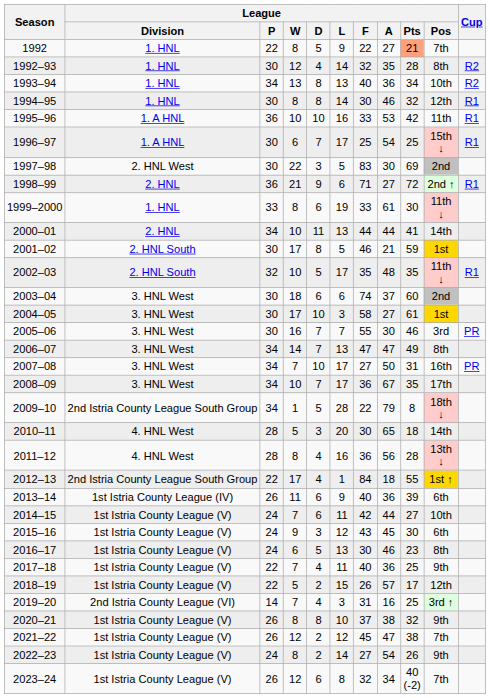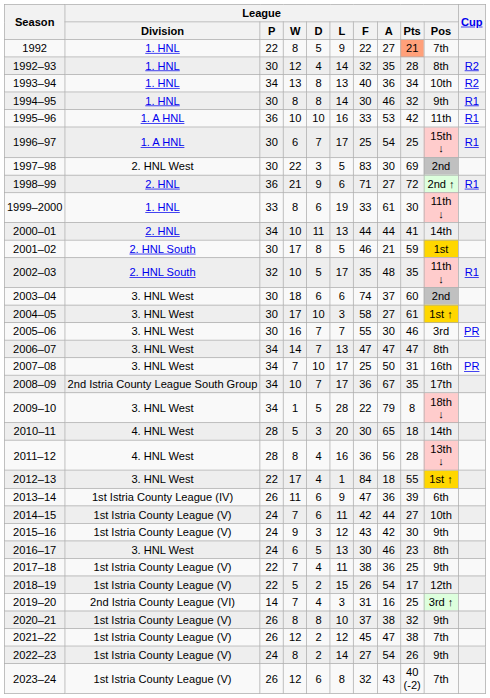 <table class="wikitable" style="font-size:95%; text-align: center;">
 <tr>
 <th rowspan=2>Season</th>
 <th colspan=9>League</th>
 <th rowspan=2 width="30"><a href='#'>Cup</a></th>
 </tr>
 <tr>
 <th>Division</th>
 <th width="25">P</th>
 <th width="25">W</th>
 <th width="25">D</th>
 <th width="25">L</th>
 <th width="25">F</th>
 <th width="25">A</th>
 <th width="25">Pts</th>
 <th width="40">Pos</th>
 </tr>
 <tr>
 <td>1992</td>
 <td><a href='#'>1. HNL</a></td>
 <td>22</td>
 <td>8</td>
 <td>5</td>
 <td>9</td>
 <td>22</td>
 <td>27</td>
 <td style="background: lightsalmon;">21</td>
 <td>7th</td>
 <td></td>
 </tr>
 <tr bgcolor=#EEEEEE>
 <td>1992–93</td>
 <td><a href='#'>1. HNL</a></td>
 <td>30</td>
 <td>12</td>
 <td>4</td>
 <td>14</td>
 <td>32</td>
 <td>35</td>
 <td>28</td>
 <td>8th</td>
 <td><a href='#'>R2</a></td>
 </tr>
 <tr>
 <td>1993–94</td>
 <td><a href='#'>1. HNL</a></td>
 <td>34</td>
 <td>13</td>
 <td>8</td>
 <td>13</td>
 <td>40</td>
 <td>36</td>
 <td>34</td>
 <td>10th</td>
 <td><a href='#'>R2</a></td>
 </tr>
 <tr bgcolor=#EEEEEE>
 <td>1994–95</td>
 <td><a href='#'>1. HNL</a></td>
 <td>30</td>
 <td>8</td>
 <td>8</td>
 <td>14</td>
 <td>30</td>
 <td>46</td>
 <td>32</td>
-<td>12th</td>
+<td>9th</td>
 <td><a href='#'>R1</a></td>
 </tr>
 <tr>
 <td>1995–96</td>
 <td><a href='#'>1. A HNL</a></td>
 <td>36</td>
 <td>10</td>
 <td>10</td>
 <td>16</td>
 <td>33</td>
 <td>53</td>
 <td>42</td>
 <td>11th</td>
 <td><a href='#'>R1</a></td>
 </tr>
 <tr bgcolor=#EEEEEE>
 <td>1996–97</td>
 <td><a href='#'>1. A HNL</a></td>
 <td>30</td>
 <td>6</td>
 <td>7</td>
 <td>17</td>
 <td>25</td>
 <td>54</td>
 <td>25</td>
 <td bgcolor="#FFCCCC">15th ↓</td>
 <td><a href='#'>R1</a></td>
 </tr>
 <tr>
 <td>1997–98</td>
 <td>2. HNL West</td>
 <td>30</td>
 <td>22</td>
 <td>3</td>
 <td>5</td>
 <td>83</td>
 <td>30</td>
 <td>69</td>
 <td bgcolor="silver">2nd</td>
 <td></td>
 </tr>
 <tr bgcolor=#EEEEEE>
 <td>1998–99</td>
 <td><a href='#'>2. HNL</a></td>
 <td>36</td>
 <td>21</td>
 <td>9</td>
 <td>6</td>
 <td>71</td>
 <td>27</td>
 <td>72</td>
 <td bgcolor="#DDFFDD">2nd ↑</td>
 <td><a href='#'>R1</a></td>
 </tr>
 <tr>
 <td>1999–2000</td>
 <td><a href='#'>1. HNL</a></td>
 <td>33</td>
 <td>8</td>
 <td>6</td>
 <td>19</td>
 <td>33</td>
 <td>61</td>
 <td>30</td>
 <td bgcolor="#FFCCCC">11th ↓</td>
 <td></td>
 </tr>
 <tr bgcolor=#EEEEEE>
 <td>2000–01</td>
 <td><a href='#'>2. HNL</a></td>
 <td>34</td>
 <td>10</td>
 <td>11</td>
 <td>13</td>
 <td>44</td>
 <td>44</td>
 <td>41</td>
 <td>14th</td>
 <td></td>
 </tr>
 <tr>
 <td>2001–02</td>
 <td><a href='#'>2. HNL South</a></td>
 <td>30</td>
 <td>17</td>
 <td>8</td>
 <td>5</td>
 <td>46</td>
 <td>21</td>
 <td>59</td>
 <td bgcolor="gold">1st</td>
 <td></td>
 </tr>
 <tr bgcolor=#EEEEEE>
 <td>2002–03</td>
 <td><a href='#'>2. HNL South</a></td>
 <td>32</td>
 <td>10</td>
 <td>5</td>
 <td>17</td>
 <td>35</td>
 <td>48</td>
 <td>35</td>
 <td bgcolor="#FFCCCC">11th ↓</td>
 <td><a href='#'>R1</a></td>
 </tr>
 <tr>
 <td>2003–04</td>
 <td>3. HNL West</td>
 <td>30</td>
 <td>18</td>
 <td>6</td>
 <td>6</td>
 <td>74</td>
 <td>37</td>
 <td>60</td>
 <td bgcolor="silver">2nd</td>
 <td></td>
 </tr>
 <tr bgcolor=#EEEEEE>
 <td>2004–05</td>
 <td>3. HNL West</td>
 <td>30</td>
 <td>17</td>
 <td>10</td>
 <td>3</td>
 <td>58</td>
 <td>27</td>
 <td>61</td>
-<td bgcolor="gold">1st</td>
+<td bgcolor="gold">1st ↑</td>
 <td></td>
 </tr>
 <tr>
 <td>2005–06</td>
 <td>3. HNL West</td>
 <td>30</td>
 <td>16</td>
 <td>7</td>
 <td>7</td>
 <td>55</td>
 <td>30</td>
 <td>46</td>
 <td>3rd</td>
 <td><a href='#'>PR</a></td>
 </tr>
 <tr bgcolor=#EEEEEE>
 <td>2006–07</td>
 <td>3. HNL West</td>
 <td>34</td>
 <td>14</td>
 <td>7</td>
 <td>13</td>
 <td>47</td>
 <td>47</td>
-<td>49</td>
+<td>47</td>
 <td>8th</td>
 <td></td>
 </tr>
 <tr>
 <td>2007–08</td>
 <td>3. HNL West</td>
 <td>34</td>
 <td>7</td>
 <td>10</td>
 <td>17</td>
-<td>27</td>
+<td>25</td>
 <td>50</td>
 <td>31</td>
 <td>16th</td>
 <td><a href='#'>PR</a></td>
 </tr>
 <tr bgcolor=#EEEEEE>
 <td>2008–09</td>
-<td>3. HNL West</td>
+<td>2nd Istria County League South Group</td>
 <td>34</td>
 <td>10</td>
 <td>7</td>
 <td>17</td>
 <td>36</td>
 <td>67</td>
 <td>35</td>
 <td>17th</td>
 <td></td>
 </tr>
 <tr>
 <td>2009–10</td>
-<td>2nd Istria County League South Group</td>
+<td>3. HNL West</td>
 <td>34</td>
 <td>1</td>
 <td>5</td>
 <td>28</td>
 <td>22</td>
 <td>79</td>
 <td>8</td>
 <td bgcolor="#FFCCCC">18th ↓</td>
 <td></td>
 </tr>
 <tr bgcolor=#EEEEEE>
 <td>2010–11</td>
 <td>4. HNL West</td>
 <td>28</td>
 <td>5</td>
 <td>3</td>
 <td>20</td>
 <td>30</td>
 <td>65</td>
 <td>18</td>
 <td>14th</td>
 <td></td>
 </tr>
 <tr>
 <td>2011–12</td>
 <td>4. HNL West</td>
 <td>28</td>
 <td>8</td>
 <td>4</td>
 <td>16</td>
 <td>36</td>
 <td>56</td>
 <td>28</td>
 <td bgcolor="#FFCCCC">13th ↓</td>
 <td></td>
 </tr>
 <tr bgcolor=#EEEEEE>
 <td>2012–13</td>
-<td>2nd Istria County League South Group</td>
+<td>3. HNL West</td>
 <td>22</td>
 <td>17</td>
 <td>4</td>
 <td>1</td>
 <td>84</td>
 <td>18</td>
 <td>55</td>
 <td bgcolor="gold">1st ↑</td>
 <td></td>
 </tr>
 <tr>
 <td>2013–14</td>
 <td>1st Istria County League (IV)</td>
 <td>26</td>
 <td>11</td>
 <td>6</td>
 <td>9</td>
-<td>40</td>
+<td>47</td>
 <td>36</td>
 <td>39</td>
 <td>6th</td>
 <td></td>
 </tr>
 <tr bgcolor=#EEEEEE>
 <td>2014–15</td>
 <td>1st Istria County League (V)</td>
 <td>24</td>
 <td>7</td>
 <td>6</td>
 <td>11</td>
 <td>42</td>
 <td>44</td>
 <td>27</td>
 <td>10th</td>
 <td></td>
 </tr>
 <tr>
 <td>2015–16</td>
 <td>1st Istria County League (V)</td>
 <td>24</td>
 <td>9</td>
 <td>3</td>
 <td>12</td>
 <td>43</td>
-<td>45</td>
+<td>42</td>
 <td>30</td>
-<td>6th</td>
+<td>9th</td>
 <td></td>
 </tr>
 <tr bgcolor=#EEEEEE>
 <td>2016–17</td>
-<td>1st Istria County League (V)</td>
+<td>3. HNL West</td>
 <td>24</td>
 <td>6</td>
 <td>5</td>
 <td>13</td>
 <td>30</td>
 <td>46</td>
 <td>23</td>
 <td>8th</td>
 <td></td>
 </tr>
 <tr>
 <td>2017–18</td>
 <td>1st Istria County League (V)</td>
 <td>22</td>
 <td>7</td>
 <td>4</td>
 <td>11</td>
-<td>40</td>
+<td>38</td>
 <td>36</td>
 <td>25</td>
 <td>9th</td>
 <td></td>
 </tr>
 <tr bgcolor=#EEEEEE>
 <td>2018–19</td>
 <td>1st Istria County League (V)</td>
 <td>22</td>
 <td>5</td>
 <td>2</td>
 <td>15</td>
 <td>26</td>
-<td>57</td>
+<td>54</td>
 <td>17</td>
 <td>12th</td>
 <td></td>
 </tr>
 <tr>
 <td>2019–20</td>
 <td>2nd Istria County League (VI)</td>
 <td>14</td>
 <td>7</td>
 <td>4</td>
 <td>3</td>
 <td>31</td>
 <td>16</td>
 <td>25</td>
 <td bgcolor="#DDFFDD">3rd ↑</td>
 <td></td>
 </tr>
 <tr bgcolor=#EEEEEE>
 <td>2020–21</td>
 <td>1st Istria County League (V)</td>
 <td>26</td>
 <td>8</td>
 <td>8</td>
 <td>10</td>
 <td>37</td>
 <td>38</td>
 <td>32</td>
 <td>9th</td>
 <td></td>
 </tr>
 <tr>
 <td>2021–22</td>
 <td>1st Istria County League (V)</td>
 <td>26</td>
 <td>12</td>
 <td>2</td>
 <td>12</td>
 <td>45</td>
 <td>47</td>
 <td>38</td>
 <td>7th</td>
 <td></td>
 </tr>
 <tr bgcolor=#EEEEEE>
 <td>2022–23</td>
 <td>1st Istria County League (V)</td>
 <td>24</td>
 <td>8</td>
 <td>2</td>
 <td>14</td>
 <td>27</td>
 <td>54</td>
 <td>26</td>
 <td>9th</td>
 <td></td>
 </tr>
 <tr>
 <td>2023–24</td>
 <td>1st Istria County League (V)</td>
 <td>26</td>
 <td>12</td>
 <td>6</td>
 <td>8</td>
 <td>32</td>
-<td>34</td>
+<td>43</td>
 <td>40 (-2)</td>
 <td>7th</td>
 <td></td>
 </tr>
 </table>
